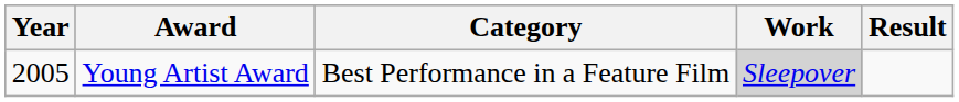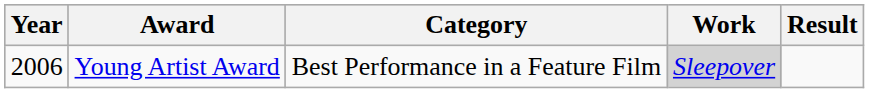 <table class="wikitable">
 <tr>
 <th>Year</th>
 <th>Award</th>
 <th>Category</th>
 <th>Work</th>
 <th>Result</th>
 </tr>
 <tr>
-<td>2005</td>
+<td>2006</td>
 <td><a href='#'>Young Artist Award</a></td>
 <td>Best Performance in a Feature Film</td>
 <td style="background: lightgrey;"><em><a href='#'>Sleepover</a></em></td>
 <td></td>
 </tr>
 </table>
